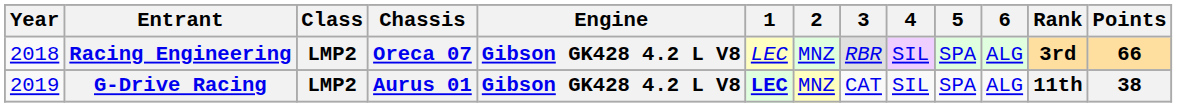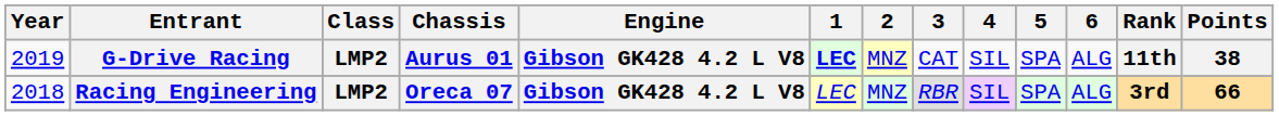 <table class="wikitable" style="text-align:center; font-size:85%">
 <tr>
 <th>Year</th>
 <th>Entrant</th>
 <th>Class</th>
 <th>Chassis</th>
 <th>Engine</th>
 <th>1</th>
 <th>2</th>
 <th>3</th>
 <th>4</th>
 <th>5</th>
 <th>6</th>
 <th>Rank</th>
 <th>Points</th>
 </tr>
 <tr>
+<td><a href='#'>2019</a></td>
+<th nowrap><a href='#'>G-Drive Racing</a></th>
+<th>LMP2</th>
+<th nowrap><a href='#'>Aurus 01</a></th>
+<th nowrap><a href='#'>Gibson</a> GK428 4.2 L V8</th>
+<td style="background:#DFFFDF;"><strong><a href='#'>LEC</a></strong><br></td>
+<td style="background:#FFFFBF;"><a href='#'>MNZ</a><br></td>
+<td><a href='#'>CAT</a></td>
+<td><a href='#'>SIL</a></td>
+<td><a href='#'>SPA</a></td>
+<td><a href='#'>ALG</a></td>
+<th>11th</th>
+<th>38</th>
+</tr>
+<tr>
 <td><a href='#'>2018</a></td>
 <th nowrap><a href='#'>Racing Engineering</a></th>
 <th>LMP2</th>
 <th nowrap><a href='#'>Oreca 07</a></th>
 <th nowrap><a href='#'>Gibson</a> GK428 4.2 L V8</th>
 <td style="background:#FFFFBF;"><em><a href='#'>LEC</a></em><br></td>
 <td style="background:#DFFFDF;"><a href='#'>MNZ</a><br></td>
 <td style="background:#DFDFDF;"><em><a href='#'>RBR</a></em><br></td>
 <td style="background:#EFCFFF;"><a href='#'>SIL</a><br></td>
 <td style="background:#DFFFDF;"><a href='#'>SPA</a><br></td>
 <td style="background:#DFFFDF;"><a href='#'>ALG</a><br></td>
 <th style="background:#FFDF9F;">3rd</th>
 <th style="background:#FFDF9F;">66</th>
 </tr>
-<tr>
-<td><a href='#'>2019</a></td>
-<th nowrap><a href='#'>G-Drive Racing</a></th>
-<th>LMP2</th>
-<th nowrap><a href='#'>Aurus 01</a></th>
-<th nowrap><a href='#'>Gibson</a> GK428 4.2 L V8</th>
-<td style="background:#DFFFDF;"><strong><a href='#'>LEC</a></strong><br></td>
-<td style="background:#FFFFBF;"><a href='#'>MNZ</a><br></td>
-<td><a href='#'>CAT</a></td>
-<td><a href='#'>SIL</a></td>
-<td><a href='#'>SPA</a></td>
-<td><a href='#'>ALG</a></td>
-<th>11th</th>
-<th>38</th>
-</tr>
 </table>
